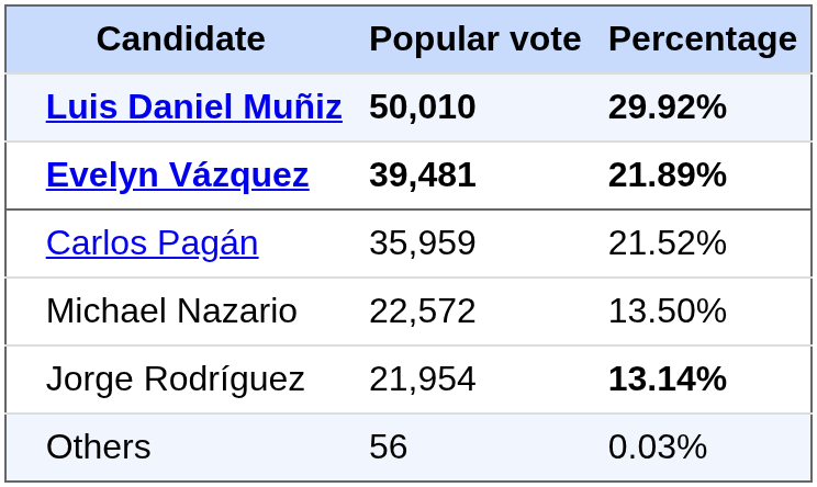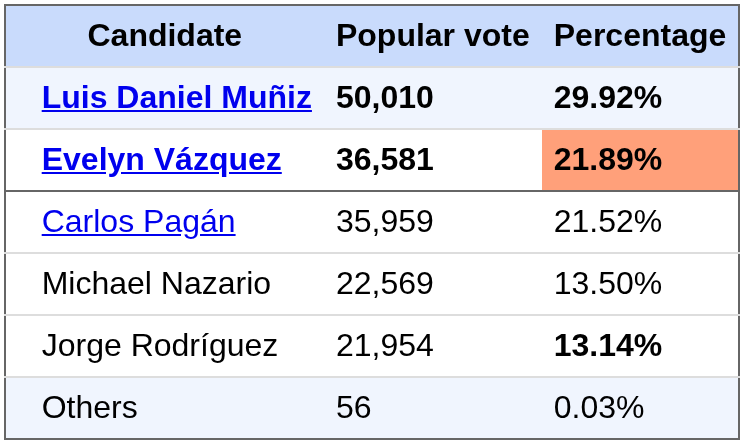 <table style="border: 1px solid #666666; border-collapse: collapse" align="center" cellpadding="6">
 <tr style="background-color: #C9DBFC">
 <th colspan="2">Candidate</th>
 <th>Popular vote</th>
 <th>Percentage</th>
 </tr>
 <tr style="background-color: #F0F5FE">
 <td style="border-top: 1px solid #DDDDDD"></td>
 <td style="border-top: 1px solid #DDDDDD"><strong><a href='#'>Luis Daniel Muñiz</a></strong></td>
 <td style="border-top: 1px solid #DDDDDD"><strong>50,010</strong></td>
 <td style="border-top: 1px solid #DDDDDD"><strong>29.92%</strong></td>
 </tr>
 <tr>
 <td style="border-top: 1px solid #DDDDDD"></td>
 <td style="border-top: 1px solid #DDDDDD"><strong><a href='#'>Evelyn Vázquez</a></strong></td>
-<td style="border-top: 1px solid #DDDDDD"><strong>39,481</strong></td>
-<td style="border-top: 1px solid #DDDDDD"><strong>21.89%</strong></td>
+<td style="border-top: 1px solid #DDDDDD"><strong>36,581</strong></td>
+<td style="background: lightsalmon; border-top: 1px solid #DDDDDD"><strong>21.89%</strong></td>
 </tr>
 <tr>
 <td style="border-top: 1px solid #666666"></td>
 <td style="border-top: 1px solid #666666"><a href='#'>Carlos Pagán</a></td>
 <td style="border-top: 1px solid #666666">35,959</td>
 <td style="border-top: 1px solid #666666">21.52%</td>
 </tr>
 <tr>
 <td style="border-top: 1px solid #DDDDDD"></td>
 <td style="border-top: 1px solid #DDDDDD">Michael Nazario</td>
-<td style="border-top: 1px solid #DDDDDD">22,572</td>
+<td style="border-top: 1px solid #DDDDDD">22,569</td>
 <td style="border-top: 1px solid #DDDDDD">13.50%</td>
 </tr>
 <tr>
 <td style="border-top: 1px solid #DDDDDD"></td>
 <td style="border-top: 1px solid #DDDDDD">Jorge Rodríguez</td>
 <td style="border-top: 1px solid #DDDDDD">21,954</td>
 <td style="border-top: 1px solid #DDDDDD"><strong>13.14%</strong></td>
 </tr>
 <tr style="background-color: #F0F5FE">
 <td style="border-top: 1px solid #DDDDDD"></td>
 <td style="border-top: 1px solid #DDDDDD">Others</td>
 <td style="border-top: 1px solid #DDDDDD">56</td>
 <td style="border-top: 1px solid #DDDDDD">0.03%</td>
 </tr>
 </table>
